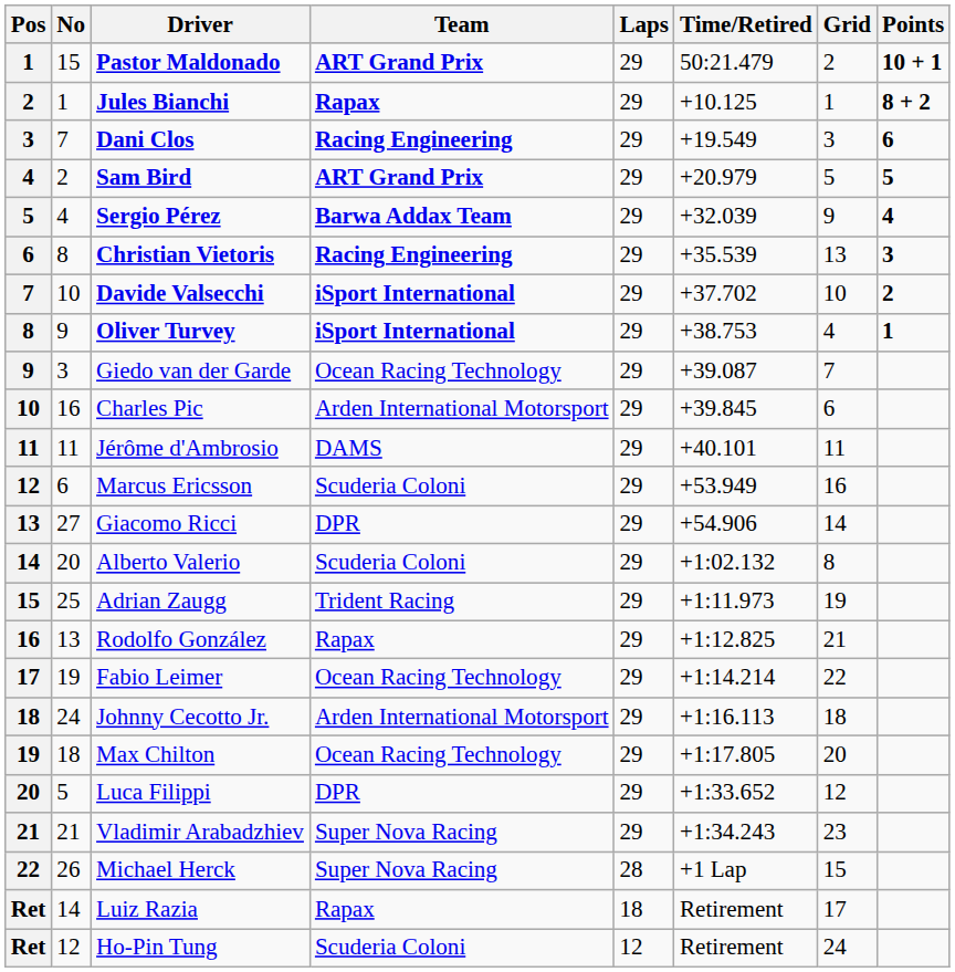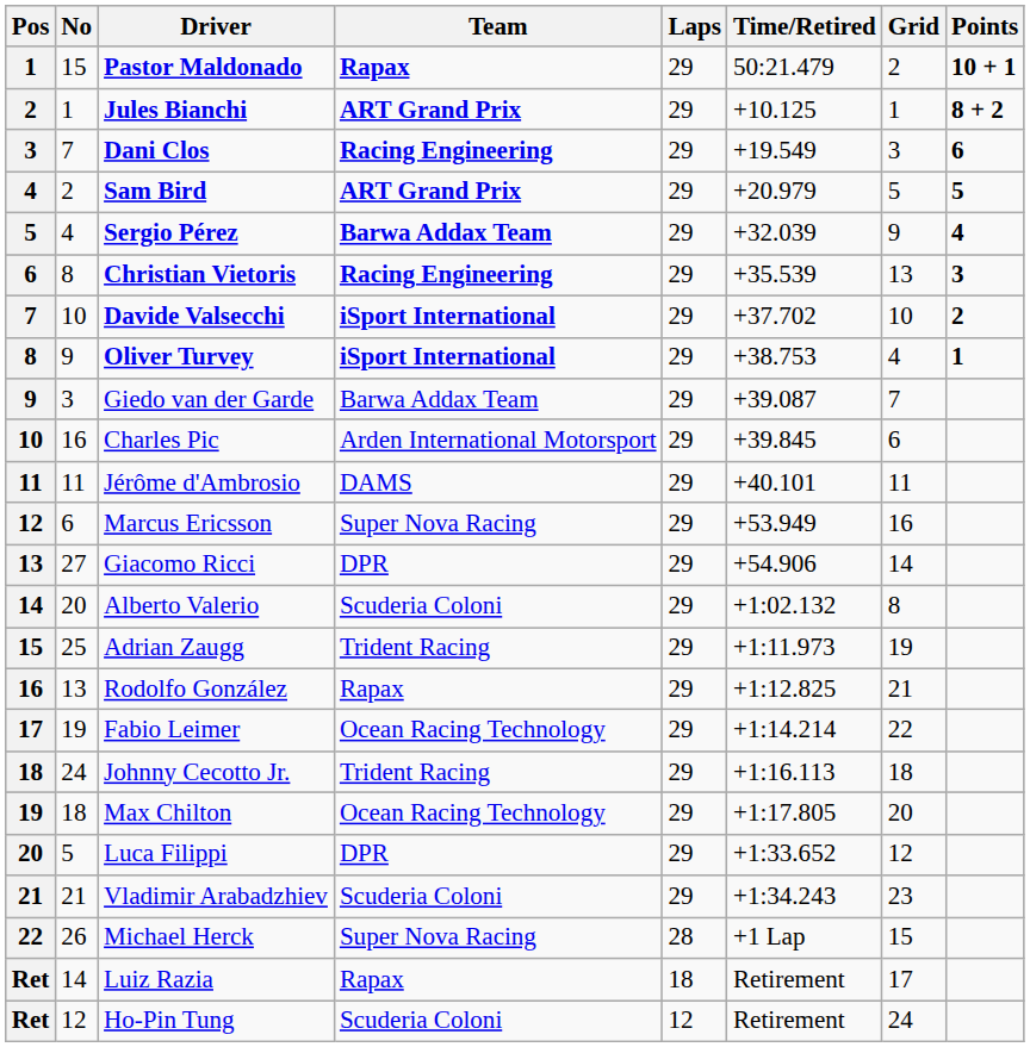 <table class="wikitable" style="font-size:85%">
 <tr>
 <th>Pos</th>
 <th>No</th>
 <th>Driver</th>
 <th>Team</th>
 <th>Laps</th>
 <th>Time/Retired</th>
 <th>Grid</th>
 <th>Points</th>
 </tr>
 <tr>
 <th>1</th>
 <td>15</td>
 <td> <strong><a href='#'>Pastor Maldonado</a></strong></td>
-<td><strong><a href='#'>ART Grand Prix</a></strong></td>
+<td><strong><a href='#'>Rapax</a></strong></td>
 <td>29</td>
 <td>50:21.479</td>
 <td>2</td>
 <td><strong>10 + 1</strong></td>
 </tr>
 <tr>
 <th>2</th>
 <td>1</td>
 <td> <strong><a href='#'>Jules Bianchi</a></strong></td>
-<td><strong><a href='#'>Rapax</a></strong></td>
+<td><strong><a href='#'>ART Grand Prix</a></strong></td>
 <td>29</td>
 <td>+10.125</td>
 <td>1</td>
 <td><strong>8 + 2</strong></td>
 </tr>
 <tr>
 <th>3</th>
 <td>7</td>
 <td> <strong><a href='#'>Dani Clos</a></strong></td>
 <td><strong><a href='#'>Racing Engineering</a></strong></td>
 <td>29</td>
 <td>+19.549</td>
 <td>3</td>
 <td><strong>6</strong></td>
 </tr>
 <tr>
 <th>4</th>
 <td>2</td>
 <td> <strong><a href='#'>Sam Bird</a></strong></td>
 <td><strong><a href='#'>ART Grand Prix</a></strong></td>
 <td>29</td>
 <td>+20.979</td>
 <td>5</td>
 <td><strong>5</strong></td>
 </tr>
 <tr>
 <th>5</th>
 <td>4</td>
 <td> <strong><a href='#'>Sergio Pérez</a></strong></td>
 <td><strong><a href='#'>Barwa Addax Team</a></strong></td>
 <td>29</td>
 <td>+32.039</td>
 <td>9</td>
 <td><strong>4</strong></td>
 </tr>
 <tr>
 <th>6</th>
 <td>8</td>
 <td> <strong><a href='#'>Christian Vietoris</a></strong></td>
 <td><strong><a href='#'>Racing Engineering</a></strong></td>
 <td>29</td>
 <td>+35.539</td>
 <td>13</td>
 <td><strong>3</strong></td>
 </tr>
 <tr>
 <th>7</th>
 <td>10</td>
 <td> <strong><a href='#'>Davide Valsecchi</a></strong></td>
 <td><strong><a href='#'>iSport International</a></strong></td>
 <td>29</td>
 <td>+37.702</td>
 <td>10</td>
 <td><strong>2</strong></td>
 </tr>
 <tr>
 <th>8</th>
 <td>9</td>
 <td> <strong><a href='#'>Oliver Turvey</a></strong></td>
 <td><strong><a href='#'>iSport International</a></strong></td>
 <td>29</td>
 <td>+38.753</td>
 <td>4</td>
 <td><strong>1</strong></td>
 </tr>
 <tr>
 <th>9</th>
 <td>3</td>
 <td> <a href='#'>Giedo van der Garde</a></td>
-<td><a href='#'>Ocean Racing Technology</a></td>
+<td><a href='#'>Barwa Addax Team</a></td>
 <td>29</td>
 <td>+39.087</td>
 <td>7</td>
 <td></td>
 </tr>
 <tr>
 <th>10</th>
 <td>16</td>
 <td> <a href='#'>Charles Pic</a></td>
 <td><a href='#'>Arden International Motorsport</a></td>
 <td>29</td>
 <td>+39.845</td>
 <td>6</td>
 <td></td>
 </tr>
 <tr>
 <th>11</th>
 <td>11</td>
 <td> <a href='#'>Jérôme d'Ambrosio</a></td>
 <td><a href='#'>DAMS</a></td>
 <td>29</td>
 <td>+40.101</td>
 <td>11</td>
 <td></td>
 </tr>
 <tr>
 <th>12</th>
 <td>6</td>
 <td> <a href='#'>Marcus Ericsson</a></td>
-<td><a href='#'>Scuderia Coloni</a></td>
+<td><a href='#'>Super Nova Racing</a></td>
 <td>29</td>
 <td>+53.949</td>
 <td>16</td>
 <td></td>
 </tr>
 <tr>
 <th>13</th>
 <td>27</td>
 <td> <a href='#'>Giacomo Ricci</a></td>
 <td><a href='#'>DPR</a></td>
 <td>29</td>
 <td>+54.906</td>
 <td>14</td>
 <td></td>
 </tr>
 <tr>
 <th>14</th>
 <td>20</td>
 <td> <a href='#'>Alberto Valerio</a></td>
 <td><a href='#'>Scuderia Coloni</a></td>
 <td>29</td>
 <td>+1:02.132</td>
 <td>8</td>
 <td></td>
 </tr>
 <tr>
 <th>15</th>
 <td>25</td>
 <td> <a href='#'>Adrian Zaugg</a></td>
 <td><a href='#'>Trident Racing</a></td>
 <td>29</td>
 <td>+1:11.973</td>
 <td>19</td>
 <td></td>
 </tr>
 <tr>
 <th>16</th>
 <td>13</td>
 <td> <a href='#'>Rodolfo González</a></td>
 <td><a href='#'>Rapax</a></td>
 <td>29</td>
 <td>+1:12.825</td>
 <td>21</td>
 <td></td>
 </tr>
 <tr>
 <th>17</th>
 <td>19</td>
 <td> <a href='#'>Fabio Leimer</a></td>
 <td><a href='#'>Ocean Racing Technology</a></td>
 <td>29</td>
 <td>+1:14.214</td>
 <td>22</td>
 <td></td>
 </tr>
 <tr>
 <th>18</th>
 <td>24</td>
 <td> <a href='#'>Johnny Cecotto Jr.</a></td>
-<td><a href='#'>Arden International Motorsport</a></td>
+<td><a href='#'>Trident Racing</a></td>
 <td>29</td>
 <td>+1:16.113</td>
 <td>18</td>
 <td></td>
 </tr>
 <tr>
 <th>19</th>
 <td>18</td>
 <td> <a href='#'>Max Chilton</a></td>
 <td><a href='#'>Ocean Racing Technology</a></td>
 <td>29</td>
 <td>+1:17.805</td>
 <td>20</td>
 <td></td>
 </tr>
 <tr>
 <th>20</th>
 <td>5</td>
 <td> <a href='#'>Luca Filippi</a></td>
 <td><a href='#'>DPR</a></td>
 <td>29</td>
 <td>+1:33.652</td>
 <td>12</td>
 <td></td>
 </tr>
 <tr>
 <th>21</th>
 <td>21</td>
 <td> <a href='#'>Vladimir Arabadzhiev</a></td>
-<td><a href='#'>Super Nova Racing</a></td>
+<td><a href='#'>Scuderia Coloni</a></td>
 <td>29</td>
 <td>+1:34.243</td>
 <td>23</td>
 <td></td>
 </tr>
 <tr>
 <th>22</th>
 <td>26</td>
 <td> <a href='#'>Michael Herck</a></td>
 <td><a href='#'>Super Nova Racing</a></td>
 <td>28</td>
 <td>+1 Lap</td>
 <td>15</td>
 <td></td>
 </tr>
 <tr>
 <th>Ret</th>
 <td>14</td>
 <td> <a href='#'>Luiz Razia</a></td>
 <td><a href='#'>Rapax</a></td>
 <td>18</td>
 <td>Retirement</td>
 <td>17</td>
 <td></td>
 </tr>
 <tr>
 <th>Ret</th>
 <td>12</td>
 <td> <a href='#'>Ho-Pin Tung</a></td>
 <td><a href='#'>Scuderia Coloni</a></td>
 <td>12</td>
 <td>Retirement</td>
 <td>24</td>
 <td></td>
 </tr>
 </table>
